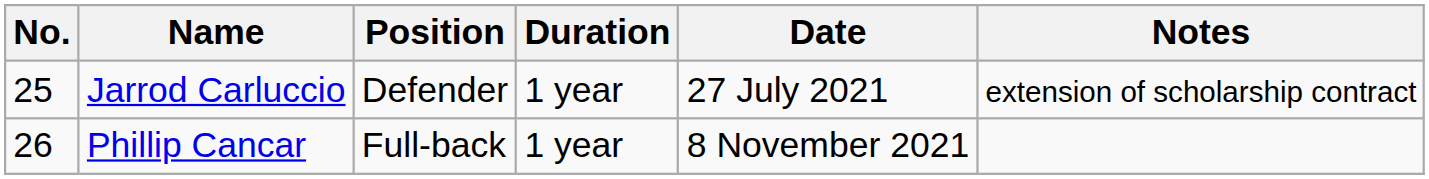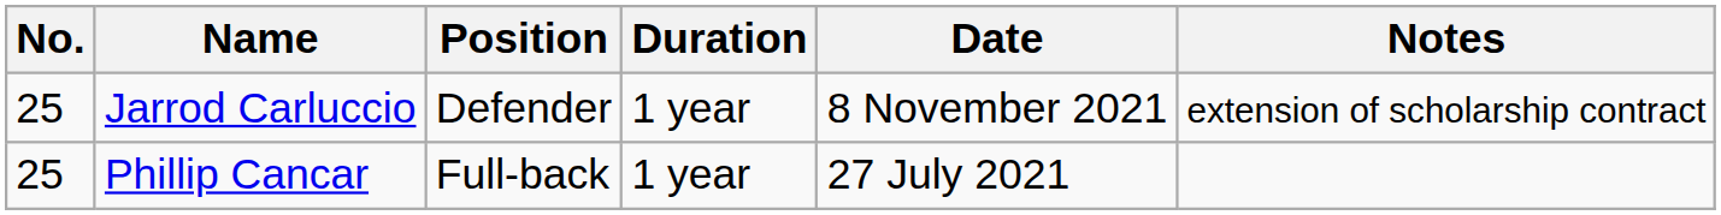 <table class="wikitable">
 <tr>
 <th>No.</th>
 <th>Name</th>
 <th>Position</th>
 <th>Duration</th>
 <th>Date</th>
 <th>Notes</th>
 </tr>
 <tr>
 <td>25</td>
 <td><a href='#'>Jarrod Carluccio</a></td>
 <td>Defender</td>
 <td>1 year</td>
-<td>27 July 2021</td>
+<td>8 November 2021</td>
 <td><small>extension of scholarship contract</small></td>
 </tr>
 <tr>
-<td>26</td>
+<td>25</td>
 <td><a href='#'>Phillip Cancar</a></td>
 <td>Full-back</td>
 <td>1 year</td>
-<td>8 November 2021</td>
+<td>27 July 2021</td>
 <td></td>
 </tr>
 </table>
